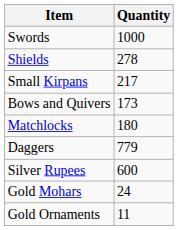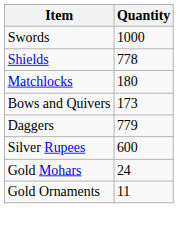 <table class="wikitable sortable">
 <tr>
 <th>Item</th>
 <th>Quantity</th>
 </tr>
 <tr>
 <td>Swords</td>
 <td>1000</td>
 </tr>
 <tr>
 <td><a href='#'>Shields</a></td>
-<td>278</td>
+<td>778</td>
 </tr>
 <tr>
-<td>Small <a href='#'>Kirpans</a></td>
-<td>217</td>
+<td><a href='#'>Matchlocks</a></td>
+<td>180</td>
 </tr>
 <tr>
 <td>Bows and Quivers</td>
 <td>173</td>
-</tr>
-<tr>
-<td><a href='#'>Matchlocks</a></td>
-<td>180</td>
 </tr>
 <tr>
 <td>Daggers</td>
 <td>779</td>
 </tr>
 <tr>
 <td>Silver <a href='#'>Rupees</a></td>
 <td>600</td>
 </tr>
 <tr>
 <td>Gold <a href='#'>Mohars</a></td>
 <td>24</td>
 </tr>
 <tr>
 <td>Gold Ornaments</td>
 <td>11</td>
 </tr>
 </table>
